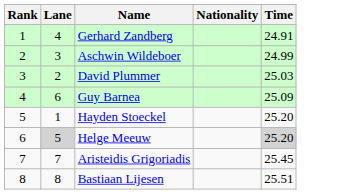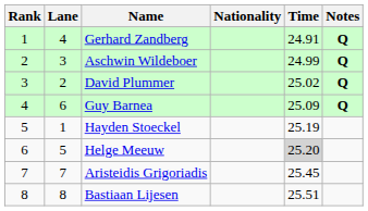 <table class="wikitable sortable" style="text-align:center">
 <tr>
 <th>Rank</th>
 <th>Lane</th>
 <th>Name</th>
 <th>Nationality</th>
 <th>Time</th>
+<th>Notes</th>
 </tr>
 <tr bgcolor=ccffcc>
 <td>1</td>
 <td>4</td>
 <td align=left><a href='#'>Gerhard Zandberg</a></td>
 <td align=left></td>
 <td>24.91</td>
+<td><strong>Q</strong></td>
 </tr>
 <tr bgcolor=ccffcc>
 <td>2</td>
 <td>3</td>
 <td align=left><a href='#'>Aschwin Wildeboer</a></td>
 <td align=left></td>
 <td>24.99</td>
+<td><strong>Q</strong></td>
 </tr>
 <tr bgcolor=ccffcc>
 <td>3</td>
 <td>2</td>
 <td align=left><a href='#'>David Plummer</a></td>
 <td align=left></td>
-<td>25.03</td>
+<td>25.02</td>
+<td><strong>Q</strong></td>
 </tr>
 <tr bgcolor=ccffcc>
 <td>4</td>
 <td>6</td>
 <td align=left><a href='#'>Guy Barnea</a></td>
 <td align=left></td>
 <td>25.09</td>
+<td><strong>Q</strong></td>
 </tr>
 <tr>
 <td>5</td>
 <td>1</td>
 <td align=left><a href='#'>Hayden Stoeckel</a></td>
 <td align=left></td>
-<td>25.20</td>
+<td>25.19</td>
+<td></td>
 </tr>
 <tr>
 <td>6</td>
-<td style="background: lightgrey;">5</td>
+<td>5</td>
 <td align=left><a href='#'>Helge Meeuw</a></td>
 <td align=left></td>
 <td style="background: lightgrey;">25.20</td>
+<td></td>
 </tr>
 <tr>
 <td>7</td>
 <td>7</td>
 <td align=left><a href='#'>Aristeidis Grigoriadis</a></td>
 <td align=left></td>
 <td>25.45</td>
+<td></td>
 </tr>
 <tr>
 <td>8</td>
 <td>8</td>
 <td align=left><a href='#'>Bastiaan Lijesen</a></td>
 <td align=left></td>
 <td>25.51</td>
+<td></td>
 </tr>
 </table>
